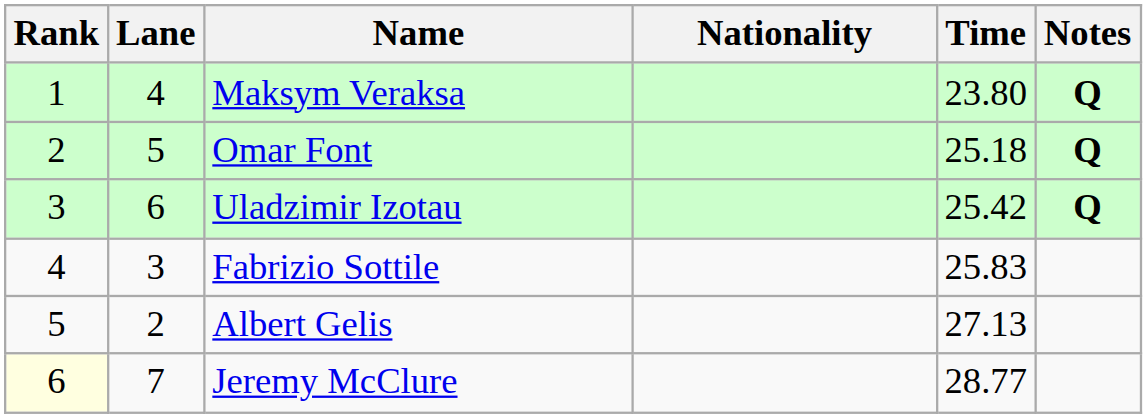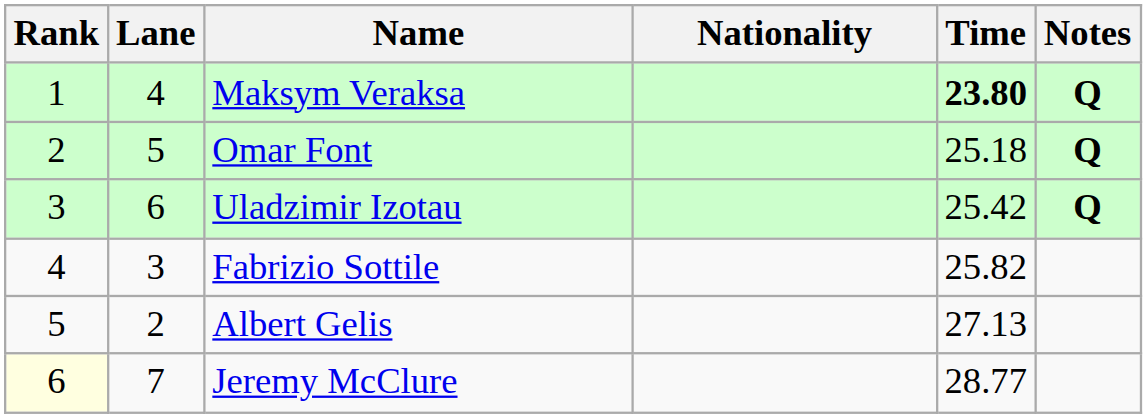 <table class="wikitable sortable" style="text-align:center">
 <tr>
 <th>Rank</th>
 <th>Lane</th>
 <th style="width:180px">Name</th>
 <th style="width:125px">Nationality</th>
 <th>Time</th>
 <th>Notes</th>
 </tr>
 <tr style="background:#cfc;">
 <td>1</td>
 <td>4</td>
 <td style="text-align:left;"><a href='#'>Maksym Veraksa</a></td>
 <td style="text-align:left;"></td>
-<td>23.80</td>
+<td><strong>23.80</strong></td>
 <td><strong>Q</strong></td>
 </tr>
 <tr style="background:#cfc;">
 <td>2</td>
 <td>5</td>
 <td style="text-align:left;"><a href='#'>Omar Font</a></td>
 <td style="text-align:left;"></td>
 <td>25.18</td>
 <td><strong>Q</strong></td>
 </tr>
 <tr style="background:#cfc;">
 <td>3</td>
 <td>6</td>
 <td style="text-align:left;"><a href='#'>Uladzimir Izotau</a></td>
 <td style="text-align:left;"></td>
 <td>25.42</td>
 <td><strong>Q</strong></td>
 </tr>
 <tr>
 <td>4</td>
 <td>3</td>
 <td style="text-align:left;"><a href='#'>Fabrizio Sottile</a></td>
 <td style="text-align:left;"></td>
-<td>25.83</td>
+<td>25.82</td>
 <td></td>
 </tr>
 <tr>
 <td>5</td>
 <td>2</td>
 <td style="text-align:left;"><a href='#'>Albert Gelis</a></td>
 <td style="text-align:left;"></td>
 <td>27.13</td>
 <td></td>
 </tr>
 <tr>
 <td style="background: lightyellow;">6</td>
 <td>7</td>
 <td style="text-align:left;"><a href='#'>Jeremy McClure</a></td>
 <td style="text-align:left;"></td>
 <td>28.77</td>
 <td></td>
 </tr>
 </table>
